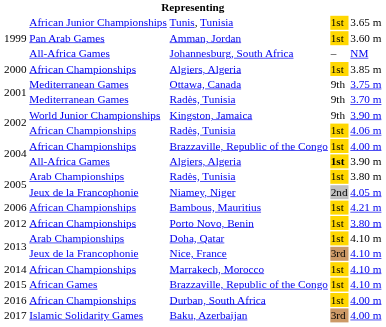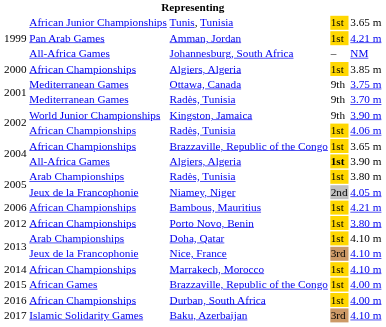 <table>
 <tr>
 <th colspan="5">Representing </th>
 </tr>
 <tr>
 <td rowspan=3>1999</td>
 <td><a href='#'>African Junior Championships</a></td>
 <td><a href='#'>Tunis</a>, <a href='#'>Tunisia</a></td>
 <td bgcolor=gold>1st</td>
 <td>3.65 m</td>
 </tr>
 <tr>
 <td><a href='#'>Pan Arab Games</a></td>
 <td><a href='#'>Amman, Jordan</a></td>
 <td bgcolor=gold>1st</td>
-<td>3.60 m</td>
+<td><a href='#'>4.21 m</a></td>
 </tr>
 <tr>
 <td><a href='#'>All-Africa Games</a></td>
 <td><a href='#'>Johannesburg, South Africa</a></td>
 <td>–</td>
 <td><a href='#'>NM</a></td>
 </tr>
 <tr>
 <td>2000</td>
 <td><a href='#'>African Championships</a></td>
 <td><a href='#'>Algiers, Algeria</a></td>
 <td bgcolor=gold>1st</td>
 <td>3.85 m</td>
 </tr>
 <tr>
 <td rowspan=2>2001</td>
 <td><a href='#'>Mediterranean Games</a></td>
 <td><a href='#'>Ottawa, Canada</a></td>
 <td>9th</td>
 <td><a href='#'>3.75 m</a></td>
 </tr>
 <tr>
 <td><a href='#'>Mediterranean Games</a></td>
 <td><a href='#'>Radès, Tunisia</a></td>
 <td>9th</td>
 <td><a href='#'>3.70 m</a></td>
 </tr>
 <tr>
 <td rowspan=2>2002</td>
 <td><a href='#'>World Junior Championships</a></td>
 <td><a href='#'>Kingston, Jamaica</a></td>
 <td>9th</td>
 <td><a href='#'>3.90 m</a></td>
 </tr>
 <tr>
 <td><a href='#'>African Championships</a></td>
 <td><a href='#'>Radès, Tunisia</a></td>
 <td bgcolor=gold>1st</td>
 <td><a href='#'>4.06 m</a></td>
 </tr>
 <tr>
 <td rowspan=2>2004</td>
 <td><a href='#'>African Championships</a></td>
 <td><a href='#'>Brazzaville, Republic of the Congo</a></td>
 <td bgcolor=gold>1st</td>
-<td><a href='#'>4.00 m</a></td>
+<td>3.65 m</td>
 </tr>
 <tr>
 <td><a href='#'>All-Africa Games</a></td>
 <td><a href='#'>Algiers, Algeria</a></td>
 <td bgcolor=gold><strong>1st</strong></td>
 <td>3.90 m</td>
 </tr>
 <tr>
 <td rowspan=2>2005</td>
 <td><a href='#'>Arab Championships</a></td>
 <td><a href='#'>Radès, Tunisia</a></td>
 <td bgcolor=gold>1st</td>
 <td>3.80 m</td>
 </tr>
 <tr>
 <td><a href='#'>Jeux de la Francophonie</a></td>
 <td><a href='#'>Niamey, Niger</a></td>
 <td bgcolor=silver>2nd</td>
 <td><a href='#'>4.05 m</a></td>
 </tr>
 <tr>
 <td>2006</td>
 <td><a href='#'>African Championships</a></td>
 <td><a href='#'>Bambous, Mauritius</a></td>
 <td bgcolor=gold>1st</td>
 <td><a href='#'>4.21 m</a></td>
 </tr>
 <tr>
 <td>2012</td>
 <td><a href='#'>African Championships</a></td>
 <td><a href='#'>Porto Novo, Benin</a></td>
 <td bgcolor=gold>1st</td>
 <td><a href='#'>3.80 m</a></td>
 </tr>
 <tr>
 <td rowspan=2>2013</td>
 <td><a href='#'>Arab Championships</a></td>
 <td><a href='#'>Doha, Qatar</a></td>
 <td bgcolor=gold>1st</td>
 <td>4.10 m</td>
 </tr>
 <tr>
 <td><a href='#'>Jeux de la Francophonie</a></td>
 <td><a href='#'>Nice, France</a></td>
 <td bgcolor=cc9966>3rd</td>
 <td><a href='#'>4.10 m</a></td>
 </tr>
 <tr>
 <td>2014</td>
 <td><a href='#'>African Championships</a></td>
 <td><a href='#'>Marrakech, Morocco</a></td>
 <td bgcolor=gold>1st</td>
 <td><a href='#'>4.10 m</a></td>
 </tr>
 <tr>
 <td>2015</td>
 <td><a href='#'>African Games</a></td>
 <td><a href='#'>Brazzaville, Republic of the Congo</a></td>
 <td bgcolor=gold>1st</td>
-<td><a href='#'>4.10 m</a></td>
+<td><a href='#'>4.00 m</a></td>
 </tr>
 <tr>
 <td>2016</td>
 <td><a href='#'>African Championships</a></td>
 <td><a href='#'>Durban, South Africa</a></td>
 <td bgcolor=gold>1st</td>
 <td><a href='#'>4.00 m</a></td>
 </tr>
 <tr>
 <td>2017</td>
 <td><a href='#'>Islamic Solidarity Games</a></td>
 <td><a href='#'>Baku, Azerbaijan</a></td>
 <td bgcolor=cc9966>3rd</td>
-<td><a href='#'>4.00 m</a></td>
+<td><a href='#'>4.10 m</a></td>
 </tr>
 </table>
